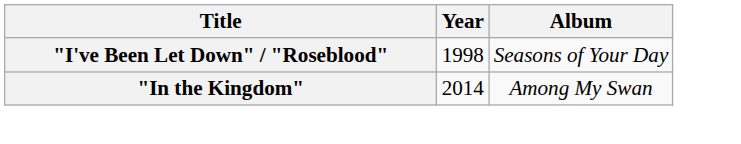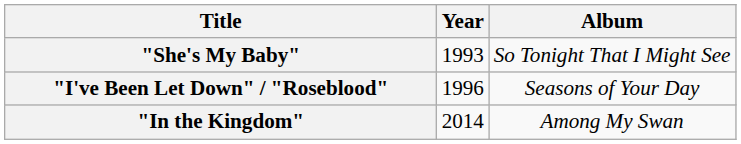 <table class="wikitable plainrowheaders" style="text-align:center;" border="1">
 <tr>
 <th scope="col" rowspan="1" style="width:20em;">Title</th>
 <th scope="col" rowspan="1">Year</th>
 <th scope="col" rowspan="1">Album</th>
 </tr>
 <tr>
+<th scope="row">"She's My Baby"</th>
+<td>1993</td>
+<td><em>So Tonight That I Might See</em></td>
+</tr>
+<tr>
 <th scope="row">"I've Been Let Down" / "Roseblood"</th>
-<td>1998</td>
+<td>1996</td>
 <td><em>Seasons of Your Day</em></td>
 </tr>
 <tr>
 <th scope="row">"In the Kingdom"</th>
 <td>2014</td>
 <td><em>Among My Swan</em></td>
 </tr>
 </table>
